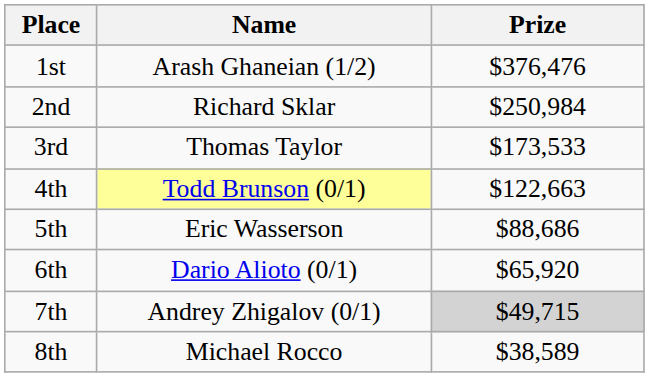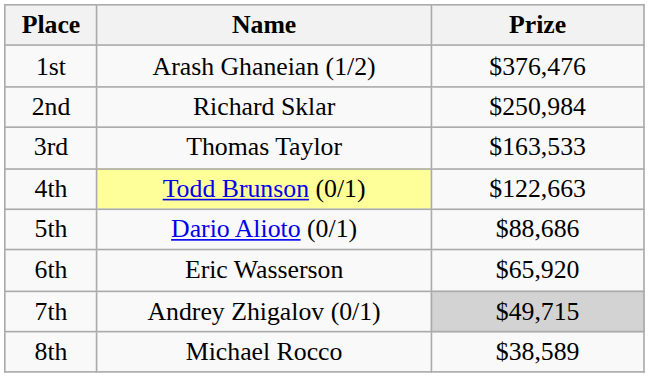 <table class="wikitable">
 <tr>
 <th width="50">Place</th>
 <th width="200">Name</th>
 <th width="125">Prize</th>
 </tr>
 <tr>
 <td align=center>1st</td>
 <td align=center> Arash Ghaneian (1/2)</td>
 <td align=center>$376,476</td>
 </tr>
 <tr>
 <td align=center>2nd</td>
 <td align=center> Richard Sklar</td>
 <td align=center>$250,984</td>
 </tr>
 <tr>
 <td align=center>3rd</td>
 <td align=center> Thomas Taylor</td>
-<td align=center>$173,533</td>
+<td align=center>$163,533</td>
 </tr>
 <tr>
 <td align=center>4th</td>
 <td align=center style=background-color:#FFFF99> <a href='#'>Todd Brunson</a> (0/1)</td>
 <td align=center>$122,663</td>
 </tr>
 <tr>
 <td align=center>5th</td>
-<td align=center> Eric Wasserson</td>
+<td align=center> <a href='#'>Dario Alioto</a> (0/1)</td>
 <td align=center>$88,686</td>
 </tr>
 <tr>
 <td align=center>6th</td>
-<td align=center> <a href='#'>Dario Alioto</a> (0/1)</td>
+<td align=center> Eric Wasserson</td>
 <td align=center>$65,920</td>
 </tr>
 <tr>
 <td align=center>7th</td>
 <td align=center> Andrey Zhigalov (0/1)</td>
 <td align=center style="background: lightgrey;">$49,715</td>
 </tr>
 <tr>
 <td align=center>8th</td>
 <td align=center> Michael Rocco</td>
 <td align=center>$38,589</td>
 </tr>
 </table>
